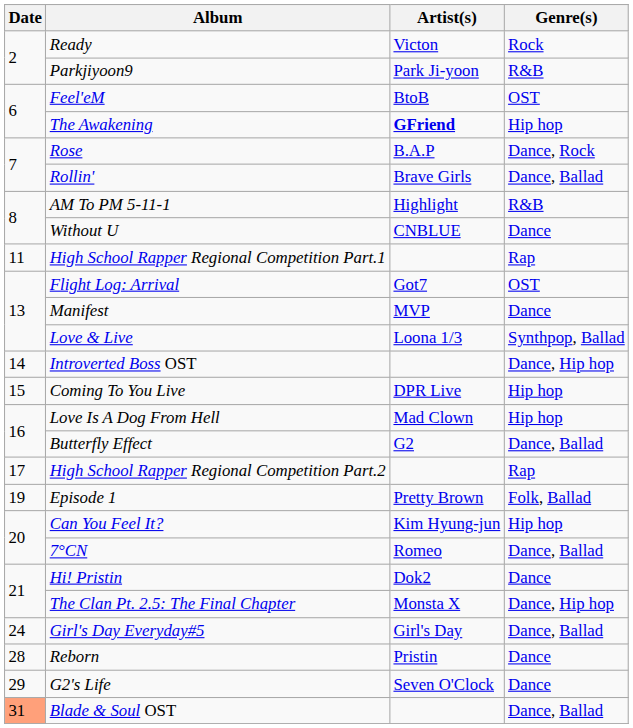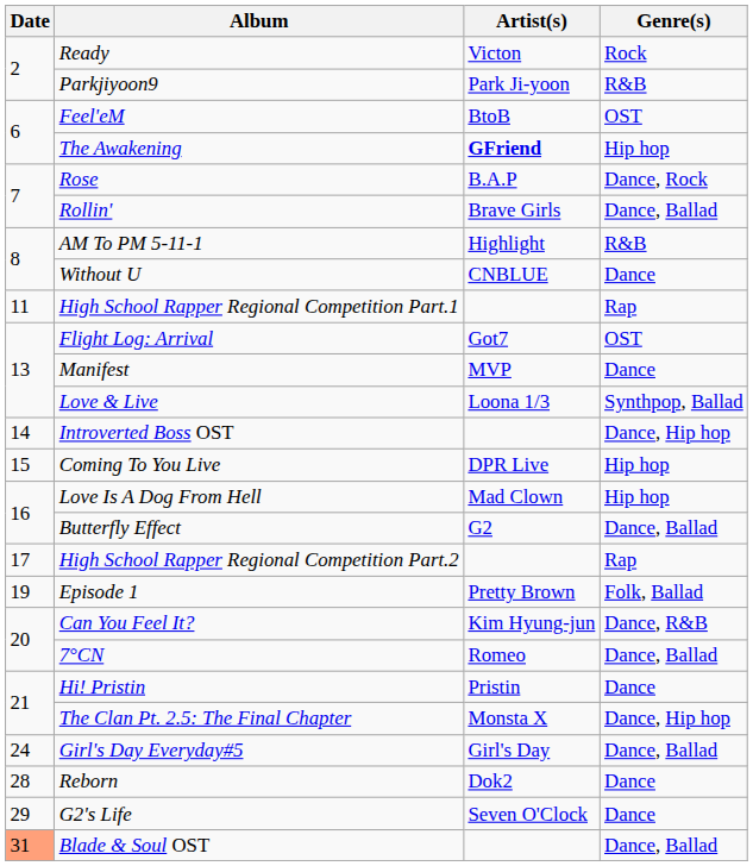 <table class="wikitable">
 <tr>
 <th>Date</th>
 <th>Album</th>
 <th>Artist(s)</th>
 <th>Genre(s)</th>
 </tr>
 <tr>
 <td rowspan="2">2</td>
 <td><em>Ready</em></td>
 <td><a href='#'>Victon</a></td>
 <td><a href='#'>Rock</a></td>
 </tr>
 <tr>
 <td><em>Parkjiyoon9</em></td>
 <td><a href='#'>Park Ji-yoon</a></td>
 <td><a href='#'>R&B</a></td>
 </tr>
 <tr>
 <td rowspan="2">6</td>
 <td><em><a href='#'>Feel'eM</a></em></td>
 <td><a href='#'>BtoB</a></td>
 <td><a href='#'>OST</a></td>
 </tr>
 <tr>
 <td><em><a href='#'>The Awakening</a></em></td>
 <td><strong><a href='#'>GFriend</a></strong></td>
 <td><a href='#'>Hip hop</a></td>
 </tr>
 <tr>
 <td rowspan="2">7</td>
 <td><em><a href='#'>Rose</a></em></td>
 <td><a href='#'>B.A.P</a></td>
 <td><a href='#'>Dance</a>, <a href='#'>Rock</a></td>
 </tr>
 <tr>
 <td><em><a href='#'>Rollin'</a></em></td>
 <td><a href='#'>Brave Girls</a></td>
 <td><a href='#'>Dance</a>, <a href='#'>Ballad</a></td>
 </tr>
 <tr>
 <td rowspan="2">8</td>
 <td><em>AM To PM 5-11-1</em></td>
 <td><a href='#'>Highlight</a></td>
 <td><a href='#'>R&B</a></td>
 </tr>
 <tr>
 <td><em>Without U</em></td>
 <td><a href='#'>CNBLUE</a></td>
 <td><a href='#'>Dance</a></td>
 </tr>
 <tr>
 <td>11</td>
 <td><em><a href='#'>High School Rapper</a> Regional Competition Part.1</em></td>
 <td></td>
 <td><a href='#'>Rap</a></td>
 </tr>
 <tr>
 <td rowspan="3">13</td>
 <td><em><a href='#'>Flight Log: Arrival</a></em></td>
 <td><a href='#'>Got7</a></td>
 <td><a href='#'>OST</a></td>
 </tr>
 <tr>
 <td><em>Manifest</em></td>
 <td><a href='#'>MVP</a></td>
 <td><a href='#'>Dance</a></td>
 </tr>
 <tr>
 <td><em><a href='#'>Love & Live</a></em></td>
 <td><a href='#'>Loona 1/3</a></td>
 <td><a href='#'>Synthpop</a>, <a href='#'>Ballad</a></td>
 </tr>
 <tr>
 <td>14</td>
 <td><em><a href='#'>Introverted Boss</a></em> OST</td>
 <td></td>
 <td><a href='#'>Dance</a>, <a href='#'>Hip hop</a></td>
 </tr>
 <tr>
 <td>15</td>
 <td><em>Coming To You Live</em></td>
 <td><a href='#'>DPR Live</a></td>
 <td><a href='#'>Hip hop</a></td>
 </tr>
 <tr>
 <td rowspan="2">16</td>
 <td><em>Love Is A Dog From Hell</em></td>
 <td><a href='#'>Mad Clown</a></td>
 <td><a href='#'>Hip hop</a></td>
 </tr>
 <tr>
 <td><em>Butterfly Effect</em></td>
 <td><a href='#'>G2</a></td>
 <td><a href='#'>Dance</a>, <a href='#'>Ballad</a></td>
 </tr>
 <tr>
 <td>17</td>
 <td><em><a href='#'>High School Rapper</a> Regional Competition Part.2</em></td>
 <td></td>
 <td><a href='#'>Rap</a></td>
 </tr>
 <tr>
 <td>19</td>
 <td><em>Episode 1</em></td>
 <td><a href='#'>Pretty Brown</a></td>
 <td><a href='#'>Folk</a>, <a href='#'>Ballad</a></td>
 </tr>
 <tr>
 <td rowspan="2">20</td>
 <td><em><a href='#'>Can You Feel It?</a></em></td>
 <td><a href='#'>Kim Hyung-jun</a></td>
-<td><a href='#'>Hip hop</a></td>
+<td><a href='#'>Dance</a>, <a href='#'>R&B</a></td>
 </tr>
 <tr>
 <td><em><a href='#'>7°CN</a></em></td>
 <td><a href='#'>Romeo</a></td>
 <td><a href='#'>Dance</a>, <a href='#'>Ballad</a></td>
 </tr>
 <tr>
 <td rowspan="2">21</td>
 <td><em><a href='#'>Hi! Pristin</a></em></td>
-<td><a href='#'>Dok2</a></td>
+<td><a href='#'>Pristin</a></td>
 <td><a href='#'>Dance</a></td>
 </tr>
 <tr>
 <td><em><a href='#'>The Clan Pt. 2.5: The Final Chapter</a></em></td>
 <td><a href='#'>Monsta X</a></td>
 <td><a href='#'>Dance</a>, <a href='#'>Hip hop</a></td>
 </tr>
 <tr>
 <td>24</td>
 <td><em><a href='#'>Girl's Day Everyday#5</a></em></td>
 <td><a href='#'>Girl's Day</a></td>
 <td><a href='#'>Dance</a>, <a href='#'>Ballad</a></td>
 </tr>
 <tr>
 <td>28</td>
 <td><em>Reborn</em></td>
-<td><a href='#'>Pristin</a></td>
+<td><a href='#'>Dok2</a></td>
 <td><a href='#'>Dance</a></td>
 </tr>
 <tr>
 <td>29</td>
 <td><em>G2's Life</em></td>
 <td><a href='#'>Seven O'Clock</a></td>
 <td><a href='#'>Dance</a></td>
 </tr>
 <tr>
 <td style="background: lightsalmon;">31</td>
 <td><em><a href='#'>Blade & Soul</a></em> OST</td>
 <td></td>
 <td><a href='#'>Dance</a>, <a href='#'>Ballad</a></td>
 </tr>
 <tr>
 </tr>
 </table>
